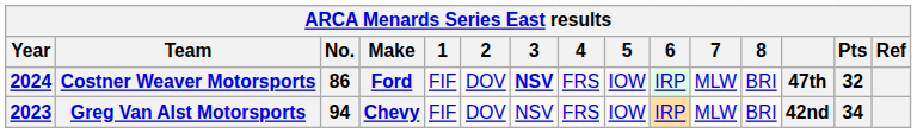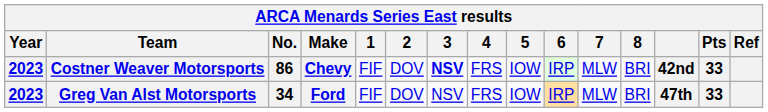 <table class="wikitable" style="text-align:center; font-size:75%">
 <tr>
 <th colspan=15><a href='#'>ARCA Menards Series East</a> results</th>
 </tr>
 <tr>
 <th>Year</th>
 <th>Team</th>
 <th>No.</th>
 <th>Make</th>
 <th>1</th>
 <th>2</th>
 <th>3</th>
 <th>4</th>
 <th>5</th>
 <th>6</th>
 <th>7</th>
 <th>8</th>
 <th></th>
 <th>Pts</th>
 <th>Ref</th>
 </tr>
 <tr>
-<th><a href='#'>2024</a></th>
+<th><a href='#'>2023</a></th>
 <th><a href='#'>Costner Weaver Motorsports</a></th>
 <th>86</th>
-<th><a href='#'>Ford</a></th>
+<th><a href='#'>Chevy</a></th>
 <td><a href='#'>FIF</a></td>
 <td><a href='#'>DOV</a></td>
 <td><strong><a href='#'>NSV</a></strong></td>
 <td><a href='#'>FRS</a></td>
 <td><a href='#'>IOW</a></td>
 <td style="background:#DFFFDF;"><a href='#'>IRP</a><br></td>
 <td><a href='#'>MLW</a></td>
 <td><a href='#'>BRI</a></td>
-<th>47th</th>
-<th>32</th>
+<th>42nd</th>
+<th>33</th>
 <th></th>
 </tr>
 <tr>
 <th><a href='#'>2023</a></th>
 <th><a href='#'>Greg Van Alst Motorsports</a></th>
-<th>94</th>
-<th><a href='#'>Chevy</a></th>
+<th>34</th>
+<th><a href='#'>Ford</a></th>
 <td><a href='#'>FIF</a></td>
 <td><a href='#'>DOV</a></td>
 <td><a href='#'>NSV</a></td>
 <td><a href='#'>FRS</a></td>
 <td><a href='#'>IOW</a></td>
 <td style="background:#FFDF9F;"><a href='#'>IRP</a><br></td>
 <td><a href='#'>MLW</a></td>
 <td><a href='#'>BRI</a></td>
-<th>42nd</th>
-<th>34</th>
+<th>47th</th>
+<th>33</th>
 <th></th>
 </tr>
 </table>
